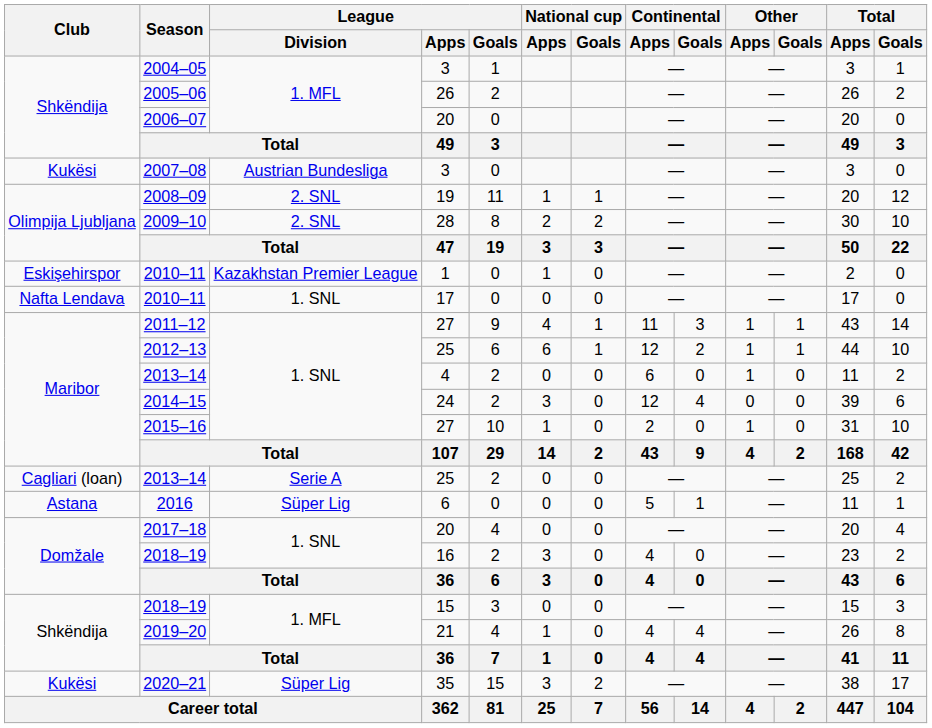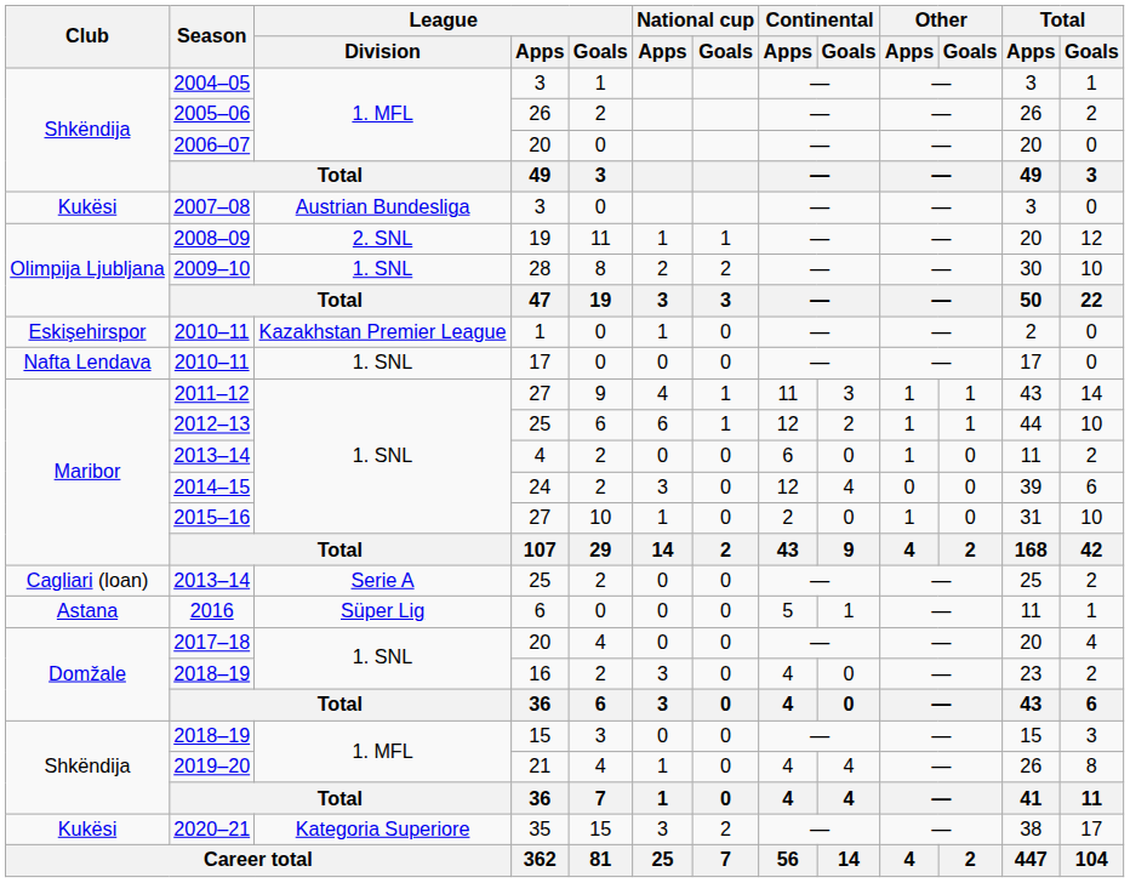 <table class="wikitable" style="text-align: center;">
 <tr>
 <th rowspan="2">Club</th>
 <th rowspan="2">Season</th>
 <th colspan="3">League</th>
 <th colspan="2">National cup</th>
 <th colspan="2">Continental</th>
 <th colspan="2">Other</th>
 <th colspan="2">Total</th>
 </tr>
 <tr>
 <th>Division</th>
 <th>Apps</th>
 <th>Goals</th>
 <th>Apps</th>
 <th>Goals</th>
 <th>Apps</th>
 <th>Goals</th>
 <th>Apps</th>
 <th>Goals</th>
 <th>Apps</th>
 <th>Goals</th>
 </tr>
 <tr>
 <td rowspan="4" valign="center"><a href='#'>Shkëndija</a></td>
 <td><a href='#'>2004–05</a></td>
 <td rowspan="3" valign="center"><a href='#'>1. MFL</a></td>
 <td>3</td>
 <td>1</td>
 <td></td>
 <td></td>
 <td colspan="2">—</td>
 <td colspan="2">—</td>
 <td>3</td>
 <td>1</td>
 </tr>
 <tr>
 <td><a href='#'>2005–06</a></td>
 <td>26</td>
 <td>2</td>
 <td></td>
 <td></td>
 <td colspan="2">—</td>
 <td colspan="2">—</td>
 <td>26</td>
 <td>2</td>
 </tr>
 <tr>
 <td><a href='#'>2006–07</a></td>
 <td>20</td>
 <td>0</td>
 <td></td>
 <td></td>
 <td colspan="2">—</td>
 <td colspan="2">—</td>
 <td>20</td>
 <td>0</td>
 </tr>
 <tr>
 <th colspan="2">Total</th>
 <th>49</th>
 <th>3</th>
 <th></th>
 <th></th>
 <th colspan="2">—</th>
 <th colspan="2">—</th>
 <th>49</th>
 <th>3</th>
 </tr>
 <tr>
 <td><a href='#'>Kukësi</a></td>
 <td><a href='#'>2007–08</a></td>
 <td><a href='#'>Austrian Bundesliga</a></td>
 <td>3</td>
 <td>0</td>
 <td></td>
 <td></td>
 <td colspan="2">—</td>
 <td colspan="2">—</td>
 <td>3</td>
 <td>0</td>
 </tr>
 <tr>
 <td rowspan="3" valign="center"><a href='#'>Olimpija Ljubljana</a></td>
 <td><a href='#'>2008–09</a></td>
 <td><a href='#'>2. SNL</a></td>
 <td>19</td>
 <td>11</td>
 <td>1</td>
 <td>1</td>
 <td colspan="2">—</td>
 <td colspan="2">—</td>
 <td>20</td>
 <td>12</td>
 </tr>
 <tr>
 <td><a href='#'>2009–10</a></td>
-<td><a href='#'>2. SNL</a></td>
+<td><a href='#'>1. SNL</a></td>
 <td>28</td>
 <td>8</td>
 <td>2</td>
 <td>2</td>
 <td colspan="2">—</td>
 <td colspan="2">—</td>
 <td>30</td>
 <td>10</td>
 </tr>
 <tr>
 <th colspan="2">Total</th>
 <th>47</th>
 <th>19</th>
 <th>3</th>
 <th>3</th>
 <th colspan="2">—</th>
 <th colspan="2">—</th>
 <th>50</th>
 <th>22</th>
 </tr>
 <tr>
 <td valign="center"><a href='#'>Eskişehirspor</a></td>
 <td><a href='#'>2010–11</a></td>
 <td><a href='#'>Kazakhstan Premier League</a></td>
 <td>1</td>
 <td>0</td>
 <td>1</td>
 <td>0</td>
 <td colspan="2">—</td>
 <td colspan="2">—</td>
 <td>2</td>
 <td>0</td>
 </tr>
 <tr>
 <td valign="center"><a href='#'>Nafta Lendava</a></td>
 <td><a href='#'>2010–11</a></td>
 <td>1. SNL</td>
 <td>17</td>
 <td>0</td>
 <td>0</td>
 <td>0</td>
 <td colspan="2">—</td>
 <td colspan="2">—</td>
 <td>17</td>
 <td>0</td>
 </tr>
 <tr>
 <td rowspan="6" valign="center"><a href='#'>Maribor</a></td>
 <td><a href='#'>2011–12</a></td>
 <td rowspan="5" valign="center">1. SNL</td>
 <td>27</td>
 <td>9</td>
 <td>4</td>
 <td>1</td>
 <td>11</td>
 <td>3</td>
 <td>1</td>
 <td>1</td>
 <td>43</td>
 <td>14</td>
 </tr>
 <tr>
 <td><a href='#'>2012–13</a></td>
 <td>25</td>
 <td>6</td>
 <td>6</td>
 <td>1</td>
 <td>12</td>
 <td>2</td>
 <td>1</td>
 <td>1</td>
 <td>44</td>
 <td>10</td>
 </tr>
 <tr>
 <td><a href='#'>2013–14</a></td>
 <td>4</td>
 <td>2</td>
 <td>0</td>
 <td>0</td>
 <td>6</td>
 <td>0</td>
 <td>1</td>
 <td>0</td>
 <td>11</td>
 <td>2</td>
 </tr>
 <tr>
 <td><a href='#'>2014–15</a></td>
 <td>24</td>
 <td>2</td>
 <td>3</td>
 <td>0</td>
 <td>12</td>
 <td>4</td>
 <td>0</td>
 <td>0</td>
 <td>39</td>
 <td>6</td>
 </tr>
 <tr>
 <td><a href='#'>2015–16</a></td>
 <td>27</td>
 <td>10</td>
 <td>1</td>
 <td>0</td>
 <td>2</td>
 <td>0</td>
 <td>1</td>
 <td>0</td>
 <td>31</td>
 <td>10</td>
 </tr>
 <tr>
 <th colspan="2">Total</th>
 <th>107</th>
 <th>29</th>
 <th>14</th>
 <th>2</th>
 <th>43</th>
 <th>9</th>
 <th>4</th>
 <th>2</th>
 <th>168</th>
 <th>42</th>
 </tr>
 <tr>
 <td valign="center"><a href='#'>Cagliari</a> (loan)</td>
 <td><a href='#'>2013–14</a></td>
 <td><a href='#'>Serie A</a></td>
 <td>25</td>
 <td>2</td>
 <td>0</td>
 <td>0</td>
 <td colspan="2">—</td>
 <td colspan="2">—</td>
 <td>25</td>
 <td>2</td>
 </tr>
 <tr>
 <td valign="center"><a href='#'>Astana</a></td>
 <td><a href='#'>2016</a></td>
 <td><a href='#'>Süper Lig</a></td>
 <td>6</td>
 <td>0</td>
 <td>0</td>
 <td>0</td>
 <td>5</td>
 <td>1</td>
 <td colspan="2">—</td>
 <td>11</td>
 <td>1</td>
 </tr>
 <tr>
 <td rowspan="3" valign="center"><a href='#'>Domžale</a></td>
 <td><a href='#'>2017–18</a></td>
 <td rowspan="2" valign="center">1. SNL</td>
 <td>20</td>
 <td>4</td>
 <td>0</td>
 <td>0</td>
 <td colspan="2">—</td>
 <td colspan="2">—</td>
 <td>20</td>
 <td>4</td>
 </tr>
 <tr>
 <td><a href='#'>2018–19</a></td>
 <td>16</td>
 <td>2</td>
 <td>3</td>
 <td>0</td>
 <td>4</td>
 <td>0</td>
 <td colspan="2">—</td>
 <td>23</td>
 <td>2</td>
 </tr>
 <tr>
 <th colspan="2">Total</th>
 <th>36</th>
 <th>6</th>
 <th>3</th>
 <th>0</th>
 <th>4</th>
 <th>0</th>
 <th colspan="2">—</th>
 <th>43</th>
 <th>6</th>
 </tr>
 <tr>
 <td rowspan="3" valign="center">Shkëndija</td>
 <td><a href='#'>2018–19</a></td>
 <td rowspan="2" valign="center">1. MFL</td>
 <td>15</td>
 <td>3</td>
 <td>0</td>
 <td>0</td>
 <td colspan="2">—</td>
 <td colspan="2">—</td>
 <td>15</td>
 <td>3</td>
 </tr>
 <tr>
 <td><a href='#'>2019–20</a></td>
 <td>21</td>
 <td>4</td>
 <td>1</td>
 <td>0</td>
 <td>4</td>
 <td>4</td>
 <td colspan="2">—</td>
 <td>26</td>
 <td>8</td>
 </tr>
 <tr>
 <th colspan="2">Total</th>
 <th>36</th>
 <th>7</th>
 <th>1</th>
 <th>0</th>
 <th>4</th>
 <th>4</th>
 <th colspan="2">—</th>
 <th>41</th>
 <th>11</th>
 </tr>
 <tr>
 <td><a href='#'>Kukësi</a></td>
 <td><a href='#'>2020–21</a></td>
-<td><a href='#'>Süper Lig</a></td>
+<td><a href='#'>Kategoria Superiore</a></td>
 <td>35</td>
 <td>15</td>
 <td>3</td>
 <td>2</td>
 <td colspan="2">—</td>
 <td colspan="2">—</td>
 <td>38</td>
 <td>17</td>
 </tr>
 <tr>
 <th colspan="3">Career total</th>
 <th>362</th>
 <th>81</th>
 <th>25</th>
 <th>7</th>
 <th>56</th>
 <th>14</th>
 <th>4</th>
 <th>2</th>
 <th>447</th>
 <th>104</th>
 </tr>
 </table>
